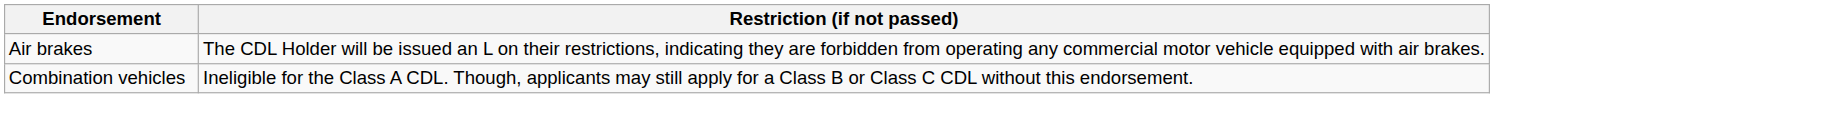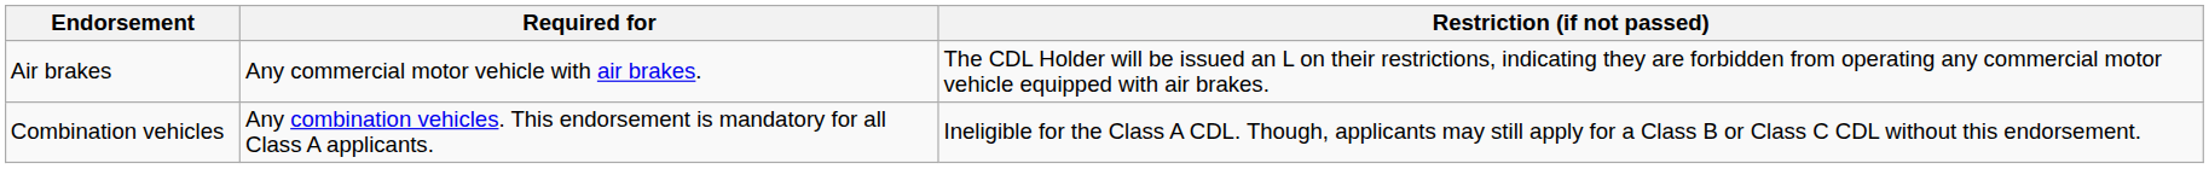 <table class="wikitable sortable">
 <tr>
 <th style="width:10em">Endorsement</th>
+<th>Required for</th>
 <th>Restriction (if not passed)</th>
 </tr>
 <tr>
 <td>Air brakes</td>
+<td>Any commercial motor vehicle with <a href='#'>air brakes</a>.</td>
 <td>The CDL Holder will be issued an L on their restrictions, indicating they are forbidden from operating any commercial motor vehicle equipped with air brakes.</td>
 </tr>
 <tr>
 <td>Combination vehicles</td>
+<td>Any <a href='#'>combination vehicles</a>. This endorsement is mandatory for all Class A applicants.</td>
 <td>Ineligible for the Class A CDL. Though, applicants may still apply for a Class B or Class C CDL without this endorsement.</td>
 </tr>
 </table>
